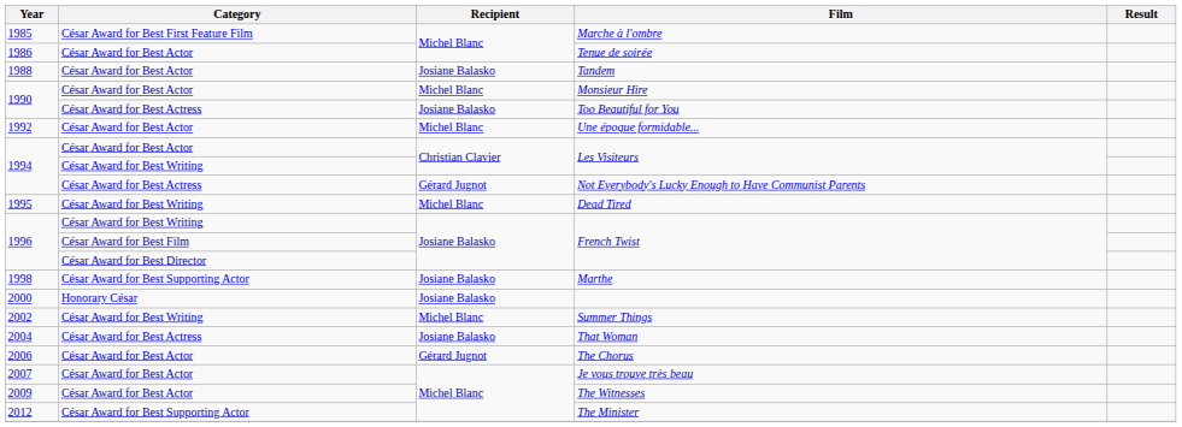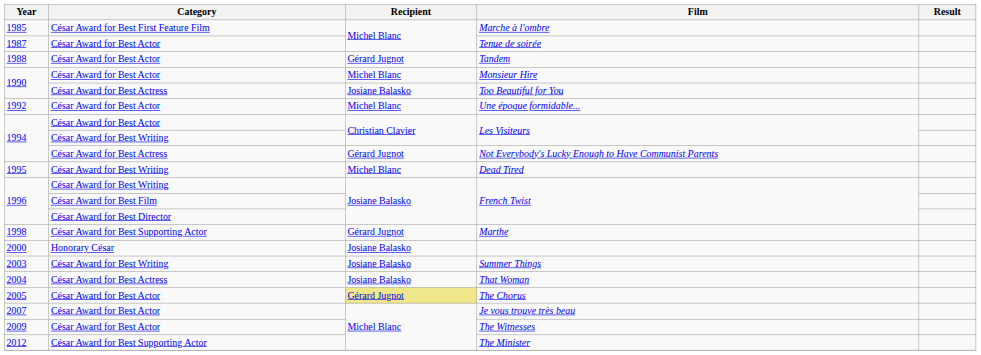 <table class="wikitable" style="width:99%;">
 <tr>
 <th>Year</th>
 <th>Category</th>
 <th>Recipient</th>
 <th>Film</th>
 <th>Result</th>
 </tr>
 <tr>
 <td><a href='#'>1985</a></td>
 <td><a href='#'>César Award for Best First Feature Film</a></td>
 <td rowspan=2><a href='#'>Michel Blanc</a></td>
 <td><em><a href='#'>Marche à l'ombre</a></em></td>
 <td></td>
 </tr>
 <tr>
-<td><a href='#'>1986</a></td>
+<td><a href='#'>1987</a></td>
 <td><a href='#'>César Award for Best Actor</a></td>
 <td><em><a href='#'>Tenue de soirée</a></em></td>
 <td></td>
 </tr>
 <tr>
 <td><a href='#'>1988</a></td>
 <td><a href='#'>César Award for Best Actor</a></td>
-<td><a href='#'>Josiane Balasko</a></td>
+<td><a href='#'>Gérard Jugnot</a></td>
 <td><em><a href='#'>Tandem</a></em></td>
 <td></td>
 </tr>
 <tr>
 <td rowspan=2><a href='#'>1990</a></td>
 <td><a href='#'>César Award for Best Actor</a></td>
 <td><a href='#'>Michel Blanc</a></td>
 <td><em><a href='#'>Monsieur Hire</a></em></td>
 <td></td>
 </tr>
 <tr>
 <td><a href='#'>César Award for Best Actress</a></td>
 <td><a href='#'>Josiane Balasko</a></td>
 <td><em><a href='#'>Too Beautiful for You</a></em></td>
 <td></td>
 </tr>
 <tr>
 <td><a href='#'>1992</a></td>
 <td><a href='#'>César Award for Best Actor</a></td>
 <td><a href='#'>Michel Blanc</a></td>
 <td><em><a href='#'>Une époque formidable...</a></em></td>
 <td></td>
 </tr>
 <tr>
 <td rowspan=3><a href='#'>1994</a></td>
 <td><a href='#'>César Award for Best Actor</a></td>
 <td rowspan=2><a href='#'>Christian Clavier</a></td>
 <td rowspan=2><em><a href='#'>Les Visiteurs</a></em></td>
 <td></td>
 </tr>
 <tr>
 <td><a href='#'>César Award for Best Writing</a></td>
 <td></td>
 </tr>
 <tr>
 <td><a href='#'>César Award for Best Actress</a></td>
 <td><a href='#'>Gérard Jugnot</a></td>
 <td><em><a href='#'>Not Everybody's Lucky Enough to Have Communist Parents</a></em></td>
 <td></td>
 </tr>
 <tr>
 <td><a href='#'>1995</a></td>
 <td><a href='#'>César Award for Best Writing</a></td>
 <td><a href='#'>Michel Blanc</a></td>
 <td><em><a href='#'>Dead Tired</a></em></td>
 <td></td>
 </tr>
 <tr>
 <td rowspan=3><a href='#'>1996</a></td>
 <td><a href='#'>César Award for Best Writing</a></td>
 <td rowspan=3><a href='#'>Josiane Balasko</a></td>
 <td rowspan=3><em><a href='#'>French Twist</a></em></td>
 <td></td>
 </tr>
 <tr>
 <td><a href='#'>César Award for Best Film</a></td>
 <td></td>
 </tr>
 <tr>
 <td><a href='#'>César Award for Best Director</a></td>
 <td></td>
 </tr>
 <tr>
 <td><a href='#'>1998</a></td>
 <td><a href='#'>César Award for Best Supporting Actor</a></td>
-<td><a href='#'>Josiane Balasko</a></td>
+<td><a href='#'>Gérard Jugnot</a></td>
 <td><em><a href='#'>Marthe</a></em></td>
 <td></td>
 </tr>
 <tr>
 <td><a href='#'>2000</a></td>
 <td><a href='#'>Honorary César</a></td>
 <td><a href='#'>Josiane Balasko</a></td>
 <td></td>
 <td></td>
 </tr>
 <tr>
-<td><a href='#'>2002</a></td>
+<td><a href='#'>2003</a></td>
 <td><a href='#'>César Award for Best Writing</a></td>
-<td><a href='#'>Michel Blanc</a></td>
+<td><a href='#'>Josiane Balasko</a></td>
 <td><em><a href='#'>Summer Things</a></em></td>
 <td></td>
 </tr>
 <tr>
 <td><a href='#'>2004</a></td>
 <td><a href='#'>César Award for Best Actress</a></td>
 <td><a href='#'>Josiane Balasko</a></td>
 <td><em><a href='#'>That Woman</a></em></td>
 <td></td>
 </tr>
 <tr>
-<td><a href='#'>2006</a></td>
+<td><a href='#'>2005</a></td>
 <td><a href='#'>César Award for Best Actor</a></td>
-<td><a href='#'>Gérard Jugnot</a></td>
+<td style="background: khaki;"><a href='#'>Gérard Jugnot</a></td>
 <td><em><a href='#'>The Chorus</a></em></td>
 <td></td>
 </tr>
 <tr>
 <td><a href='#'>2007</a></td>
 <td><a href='#'>César Award for Best Actor</a></td>
 <td rowspan=3><a href='#'>Michel Blanc</a></td>
 <td><em><a href='#'>Je vous trouve très beau</a></em></td>
 <td></td>
 </tr>
 <tr>
 <td><a href='#'>2009</a></td>
 <td><a href='#'>César Award for Best Actor</a></td>
 <td><em><a href='#'>The Witnesses</a></em></td>
 <td></td>
 </tr>
 <tr>
 <td><a href='#'>2012</a></td>
 <td><a href='#'>César Award for Best Supporting Actor</a></td>
 <td><em><a href='#'>The Minister</a></em></td>
 <td></td>
 </tr>
 <tr>
 </tr>
 </table>
